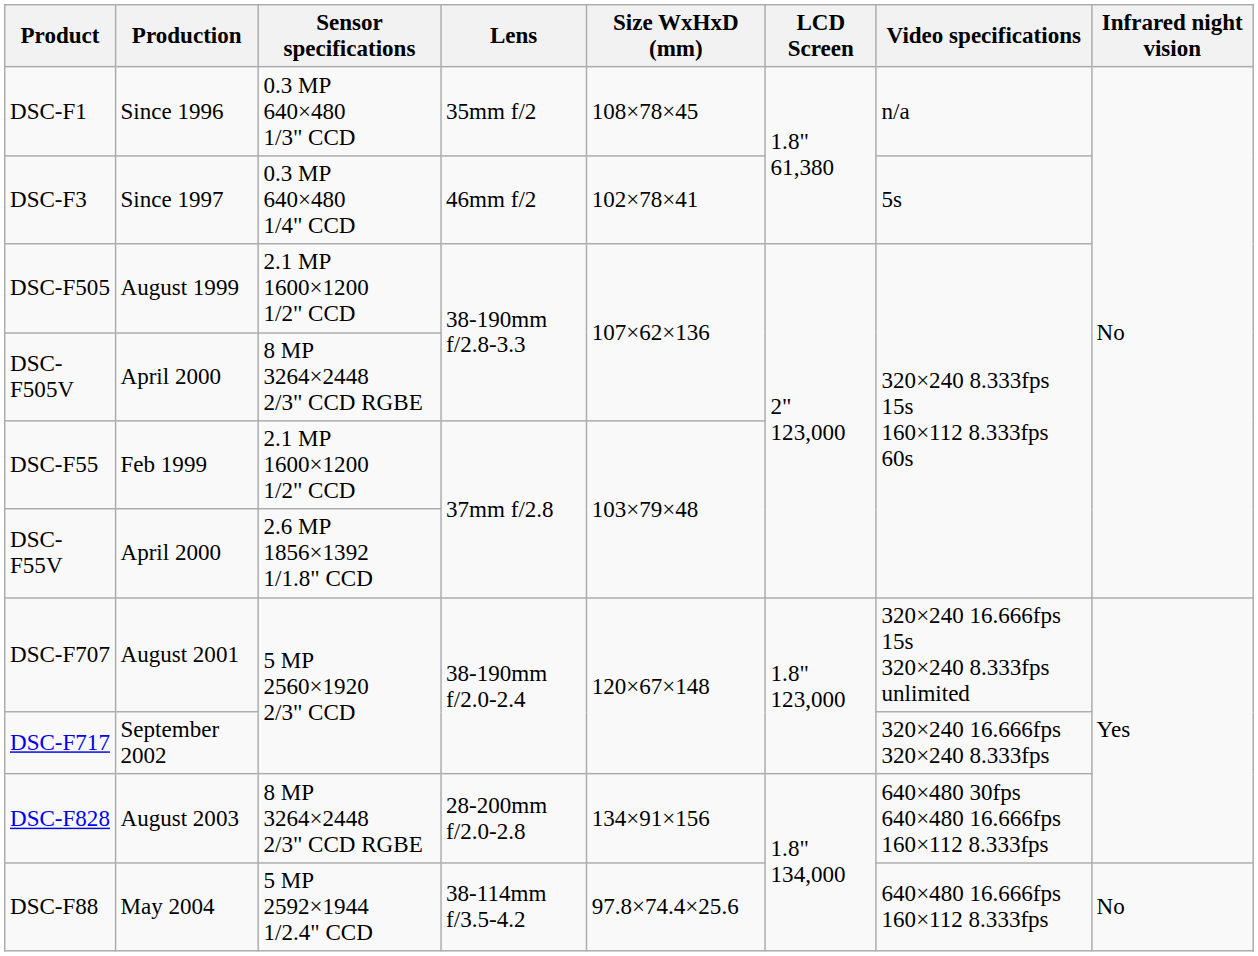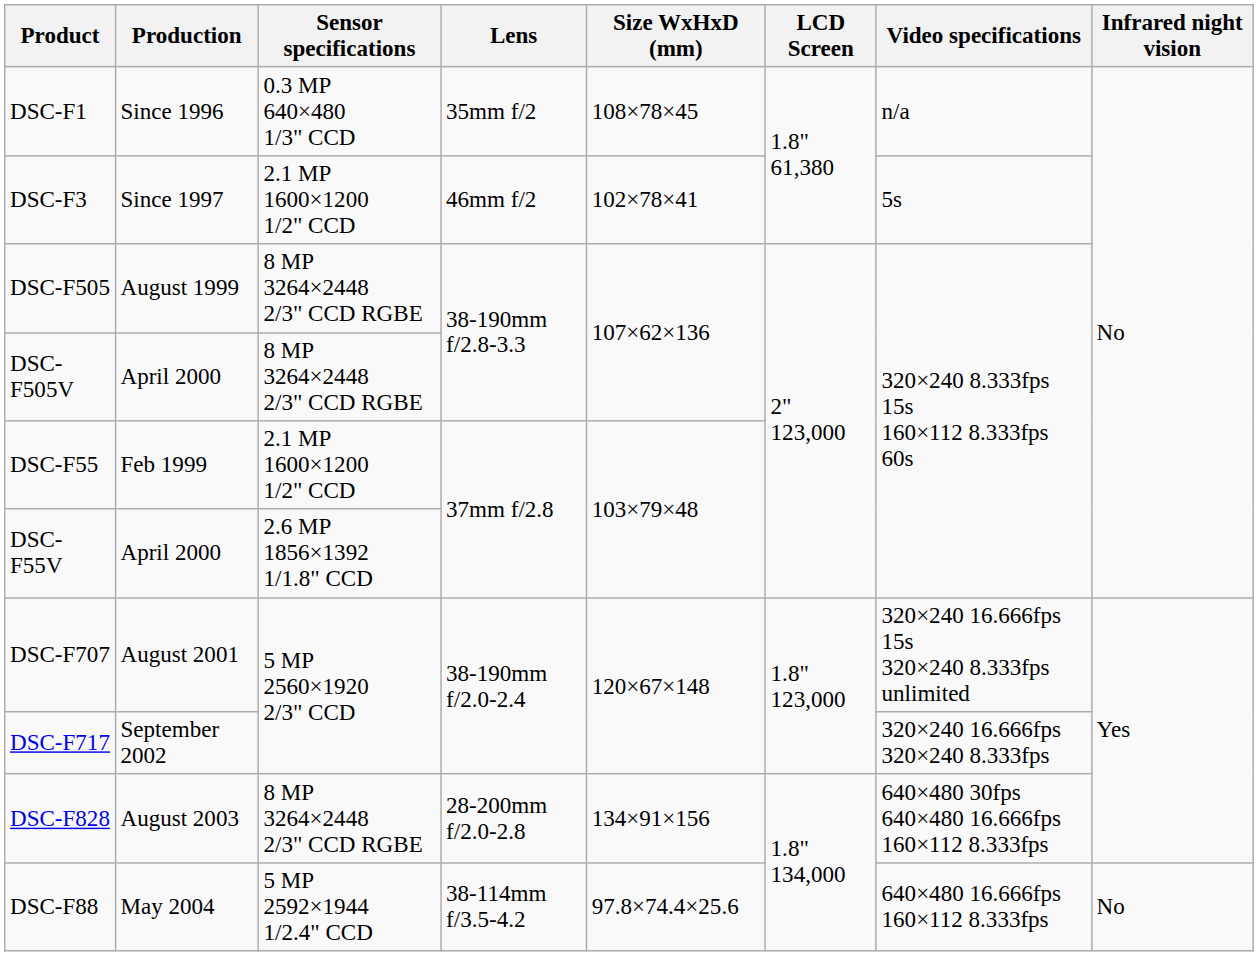 <table class="wikitable">
 <tr>
 <th>Product</th>
 <th>Production</th>
 <th>Sensor specifications</th>
 <th>Lens</th>
 <th>Size WxHxD (mm)</th>
 <th>LCD Screen</th>
 <th>Video specifications</th>
 <th>Infrared night vision</th>
 </tr>
 <tr>
 <td>DSC-F1</td>
 <td>Since 1996</td>
 <td>0.3 MP<br>640×480<br>1/3" CCD</td>
 <td>35mm f/2</td>
 <td>108×78×45</td>
 <td rowspan="2">1.8" 61,380</td>
 <td>n/a</td>
 <td rowspan="6">No</td>
 </tr>
 <tr>
 <td>DSC-F3</td>
 <td>Since 1997</td>
-<td>0.3 MP<br>640×480<br>1/4" CCD</td>
+<td>2.1 MP<br>1600×1200<br>1/2" CCD</td>
 <td>46mm f/2</td>
 <td>102×78×41</td>
 <td>5s</td>
 </tr>
 <tr>
 <td>DSC-F505</td>
 <td>August 1999</td>
-<td>2.1 MP<br>1600×1200<br>1/2" CCD</td>
+<td>8 MP<br>3264×2448<br>2/3" CCD RGBE</td>
 <td rowspan="2">38-190mm f/2.8-3.3</td>
 <td rowspan="2">107×62×136</td>
 <td rowspan="4">2" 123,000</td>
 <td rowspan="4">320×240 8.333fps 15s<br>160×112 8.333fps 60s</td>
 </tr>
 <tr>
 <td>DSC-F505V</td>
 <td>April 2000</td>
 <td>8 MP<br>3264×2448<br>2/3" CCD RGBE</td>
 </tr>
 <tr>
 <td>DSC-F55</td>
 <td>Feb 1999</td>
 <td>2.1 MP<br>1600×1200<br>1/2" CCD</td>
 <td rowspan="2">37mm f/2.8</td>
 <td rowspan="2">103×79×48</td>
 </tr>
 <tr>
 <td>DSC-F55V</td>
 <td>April 2000</td>
 <td>2.6 MP<br>1856×1392<br>1/1.8" CCD</td>
 </tr>
 <tr>
 <td>DSC-F707</td>
 <td>August 2001</td>
 <td rowspan="2">5 MP<br>2560×1920<br>2/3" CCD</td>
 <td rowspan="2">38-190mm f/2.0-2.4</td>
 <td rowspan="2">120×67×148</td>
 <td rowspan="2">1.8" 123,000</td>
 <td>320×240 16.666fps 15s<br>320×240 8.333fps unlimited</td>
 <td rowspan="3">Yes</td>
 </tr>
 <tr>
 <td><a href='#'>DSC-F717</a></td>
 <td>September 2002</td>
 <td>320×240 16.666fps<br>320×240 8.333fps</td>
 </tr>
 <tr>
 <td><a href='#'>DSC-F828</a></td>
 <td>August 2003</td>
 <td>8 MP<br>3264×2448<br>2/3" CCD RGBE</td>
 <td>28-200mm f/2.0-2.8</td>
 <td>134×91×156</td>
 <td rowspan="2">1.8" 134,000</td>
 <td>640×480 30fps<br>640×480 16.666fps<br>160×112 8.333fps</td>
 </tr>
 <tr>
 <td>DSC-F88</td>
 <td>May 2004</td>
 <td>5 MP<br>2592×1944<br>1/2.4" CCD</td>
 <td>38-114mm f/3.5-4.2</td>
 <td>97.8×74.4×25.6</td>
 <td>640×480 16.666fps<br>160×112 8.333fps</td>
 <td>No</td>
 </tr>
 </table>
